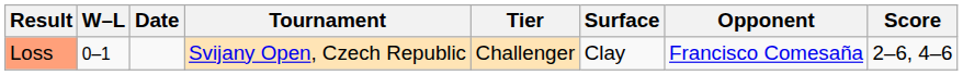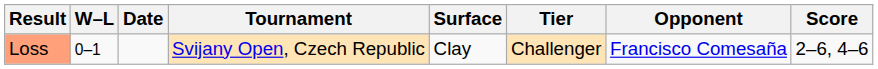 <table class="sortable wikitable">
 <tr>
 <th>Result</th>
 <th class="unsortable">W–L</th>
 <th>Date</th>
 <th>Tournament</th>
+<th>Surface</th>
 <th>Tier</th>
-<th>Surface</th>
 <th>Opponent</th>
 <th class="unsortable">Score</th>
 </tr>
 <tr>
 <td bgcolor=FFA07A>Loss</td>
 <td><small>0–1</small></td>
 <td><a href='#'></a></td>
 <td style="background:moccasin"><a href='#'>Svijany Open</a>, Czech Republic</td>
+<td>Clay</td>
 <td style="background:moccasin">Challenger</td>
-<td>Clay</td>
 <td> <a href='#'>Francisco Comesaña</a></td>
 <td>2–6, 4–6</td>
 </tr>
 </table>
